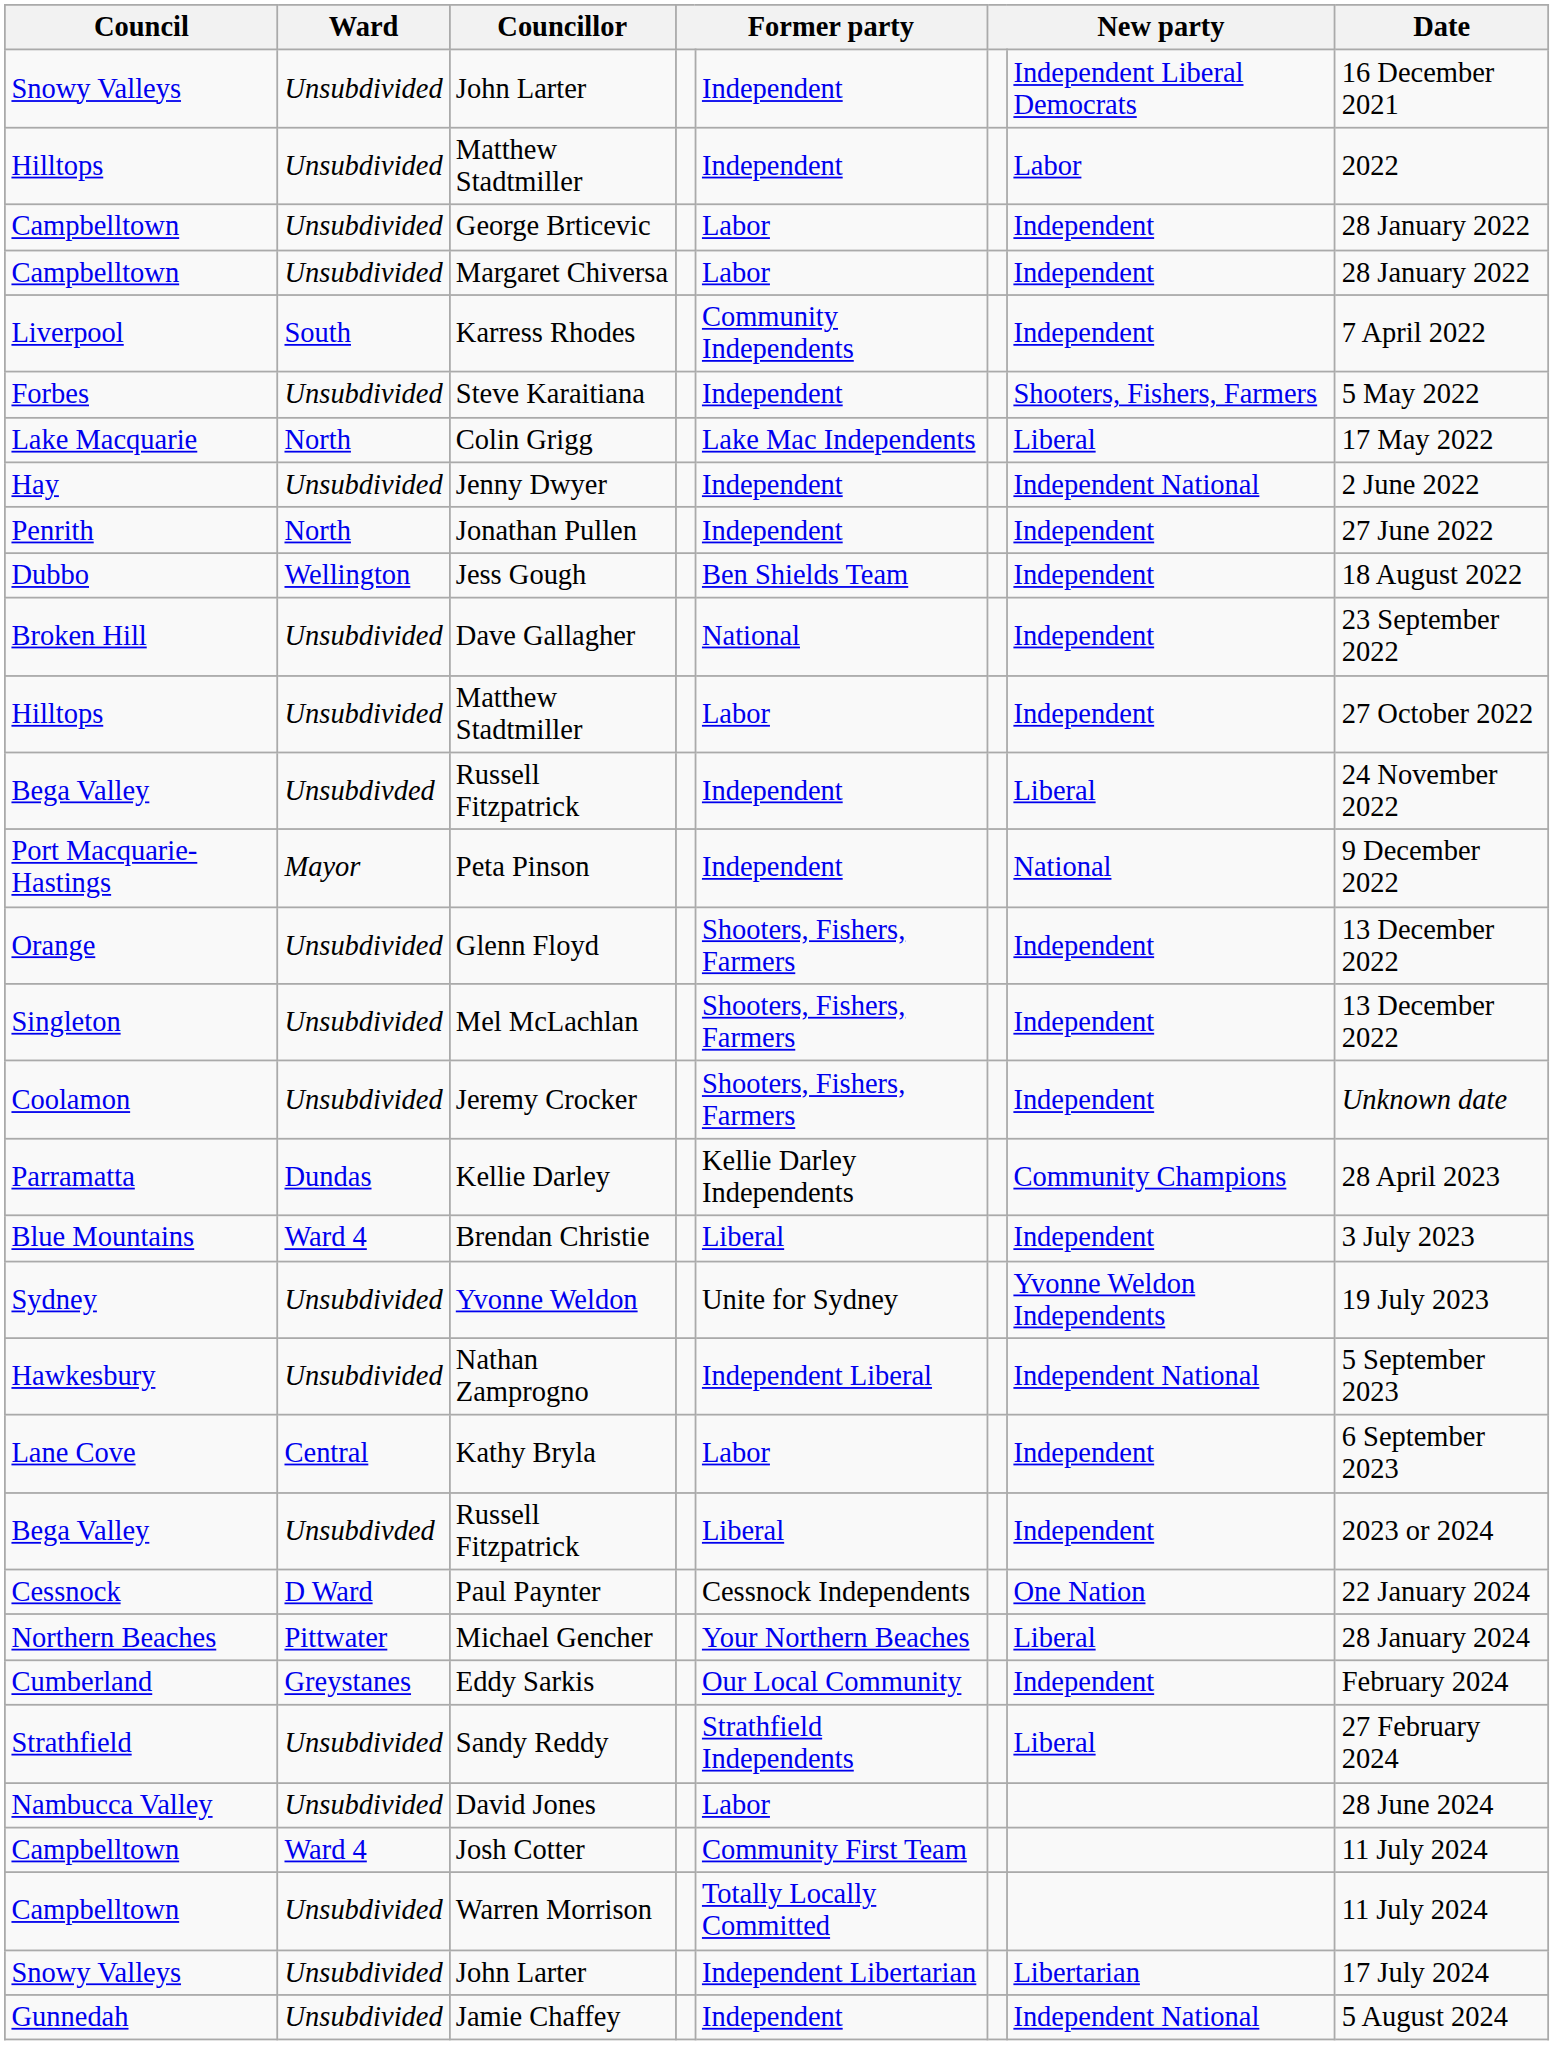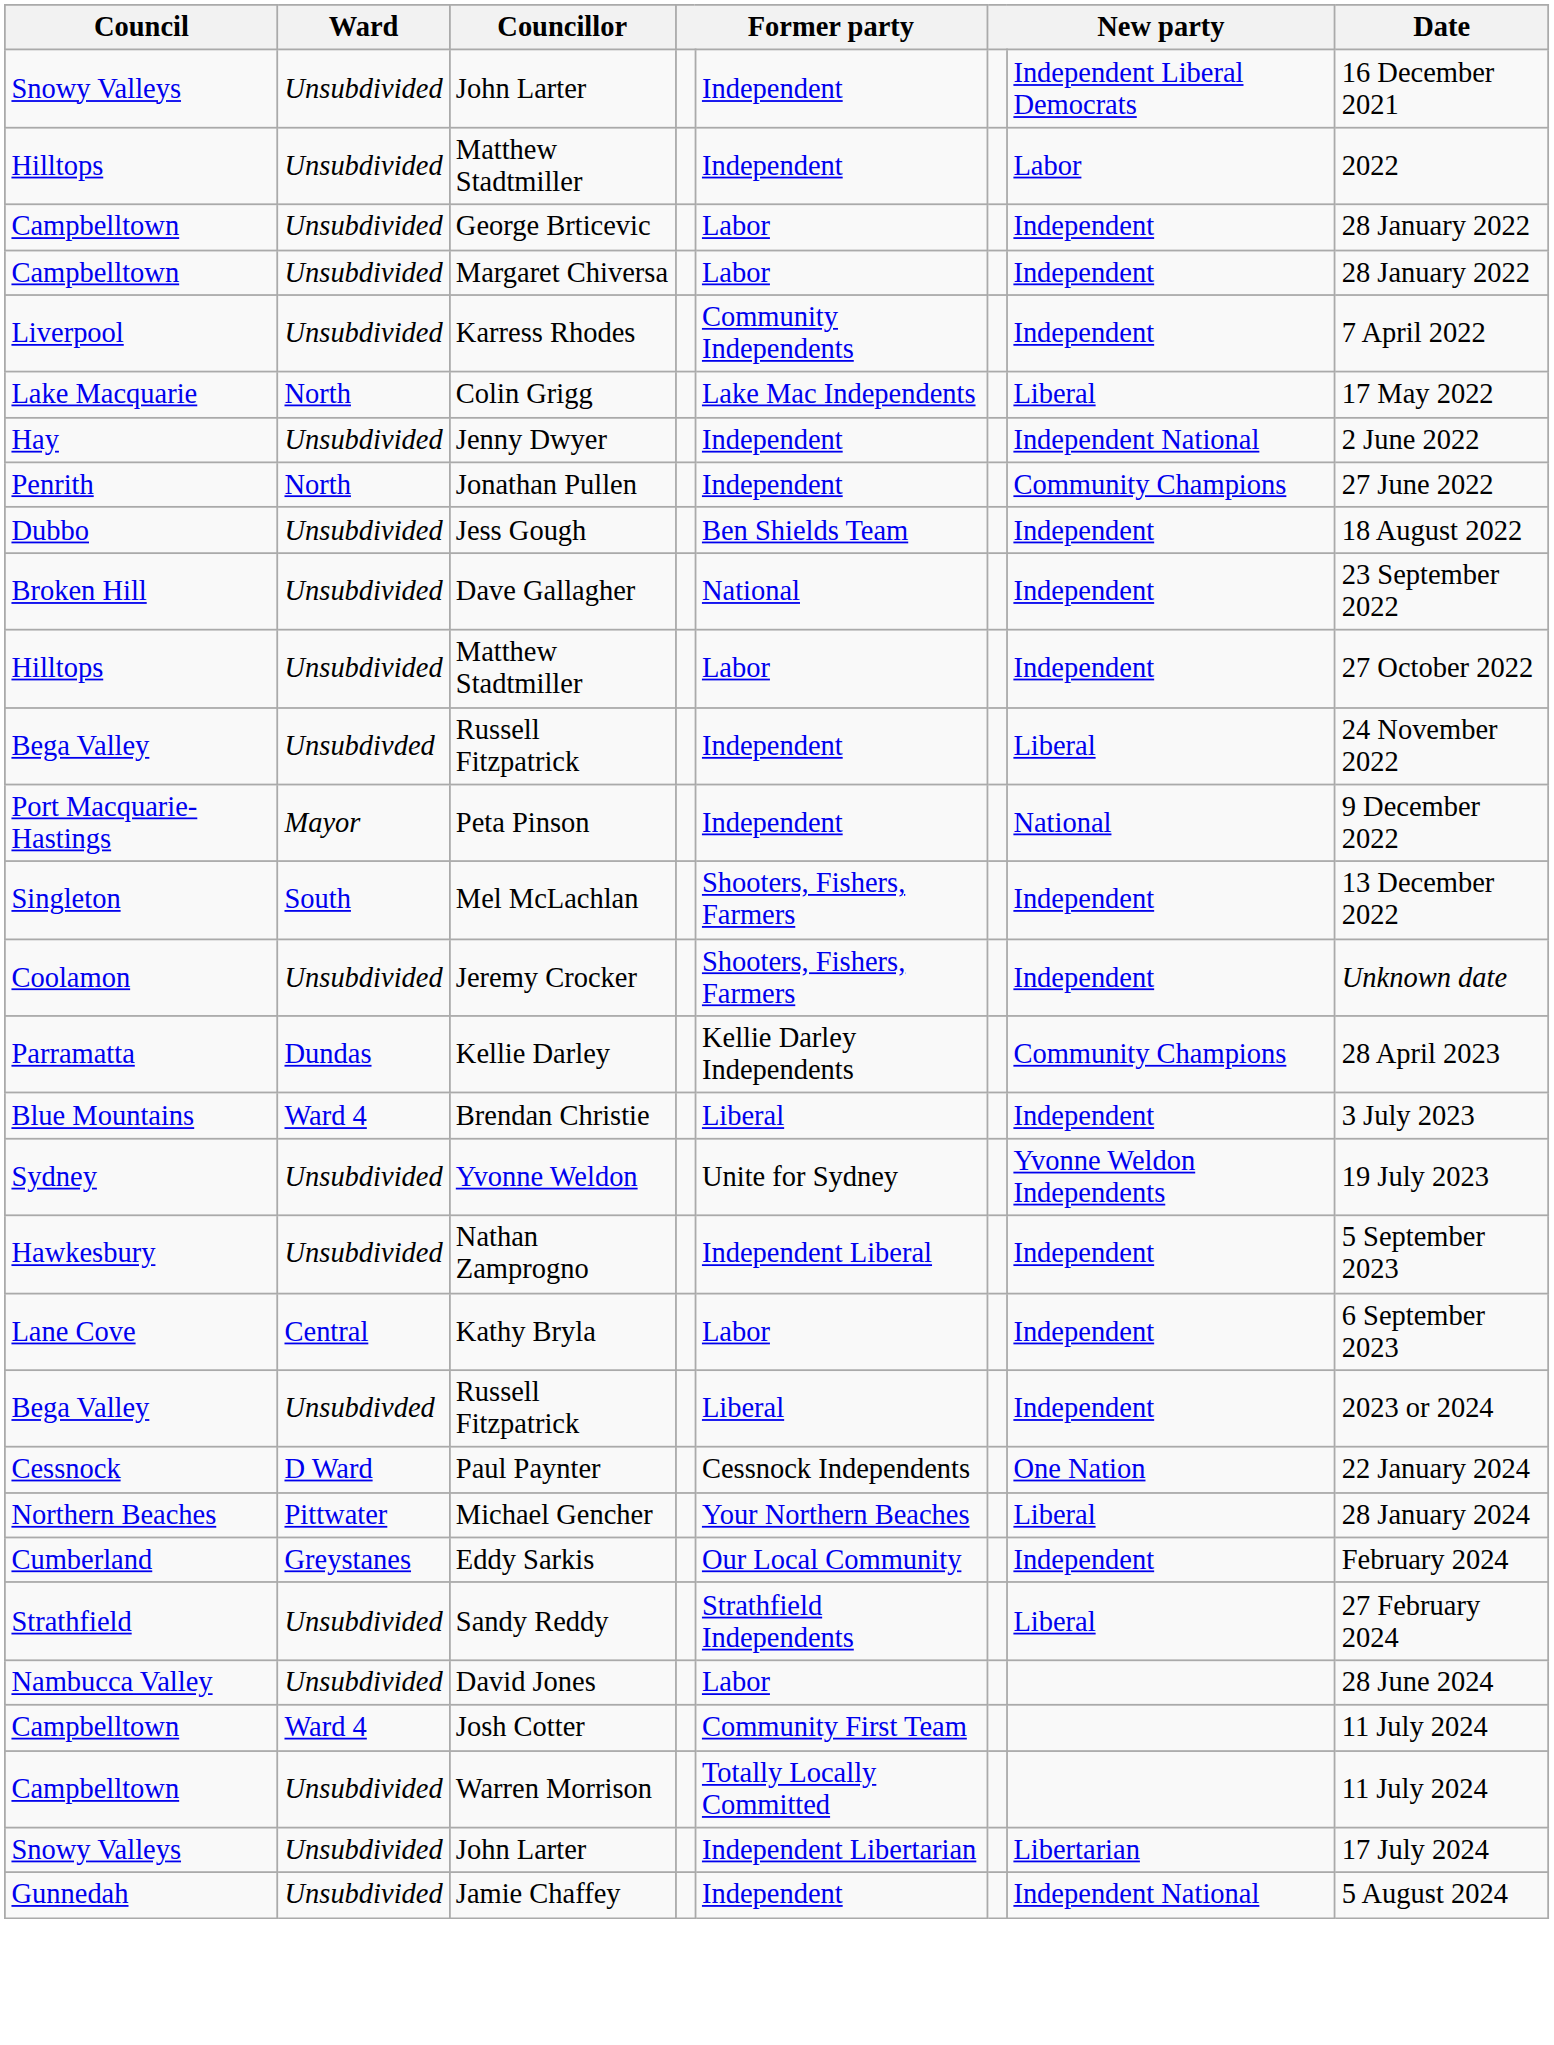 <table class="wikitable sortable">
 <tr>
 <th>Council</th>
 <th>Ward</th>
 <th>Councillor</th>
 <th colspan="2">Former party</th>
 <th colspan="2">New party</th>
 <th>Date</th>
 </tr>
 <tr>
 <td><a href='#'>Snowy Valleys</a></td>
 <td><em>Unsubdivided</em></td>
 <td>John Larter</td>
 <td> </td>
 <td><a href='#'>Independent</a></td>
 <td> </td>
 <td><a href='#'>Independent Liberal Democrats</a></td>
 <td>16 December 2021</td>
 </tr>
 <tr>
 <td><a href='#'>Hilltops</a></td>
 <td><em>Unsubdivided</em></td>
 <td>Matthew Stadtmiller</td>
 <td> </td>
 <td><a href='#'>Independent</a></td>
 <td> </td>
 <td><a href='#'>Labor</a></td>
 <td>2022</td>
 </tr>
 <tr>
 <td><a href='#'>Campbelltown</a></td>
 <td><em>Unsubdivided</em></td>
 <td>George Brticevic</td>
 <td> </td>
 <td><a href='#'>Labor</a></td>
 <td> </td>
 <td><a href='#'>Independent</a></td>
 <td>28 January 2022</td>
 </tr>
 <tr>
 <td><a href='#'>Campbelltown</a></td>
 <td><em>Unsubdivided</em></td>
 <td>Margaret Chiversa</td>
 <td> </td>
 <td><a href='#'>Labor</a></td>
 <td> </td>
 <td><a href='#'>Independent</a></td>
 <td>28 January 2022</td>
 </tr>
 <tr>
 <td><a href='#'>Liverpool</a></td>
-<td><a href='#'>South</a></td>
+<td><em>Unsubdivided</em></td>
 <td>Karress Rhodes</td>
 <td> </td>
 <td><a href='#'>Community Independents</a></td>
 <td> </td>
 <td><a href='#'>Independent</a></td>
 <td>7 April 2022</td>
-</tr>
-<tr>
-<td><a href='#'>Forbes</a></td>
-<td><em>Unsubdivided</em></td>
-<td>Steve Karaitiana</td>
-<td> </td>
-<td><a href='#'>Independent</a></td>
-<td> </td>
-<td><a href='#'>Shooters, Fishers, Farmers</a></td>
-<td>5 May 2022</td>
 </tr>
 <tr>
 <td><a href='#'>Lake Macquarie</a></td>
 <td><a href='#'>North</a></td>
 <td>Colin Grigg</td>
 <td> </td>
 <td><a href='#'>Lake Mac Independents</a></td>
 <td> </td>
 <td><a href='#'>Liberal</a></td>
 <td>17 May 2022</td>
 </tr>
 <tr>
 <td><a href='#'>Hay</a></td>
 <td><em>Unsubdivided</em></td>
 <td>Jenny Dwyer</td>
 <td> </td>
 <td><a href='#'>Independent</a></td>
 <td> </td>
 <td><a href='#'>Independent National</a></td>
 <td>2 June 2022</td>
 </tr>
 <tr>
 <td><a href='#'>Penrith</a></td>
 <td><a href='#'>North</a></td>
 <td>Jonathan Pullen</td>
 <td> </td>
 <td><a href='#'>Independent</a></td>
 <td> </td>
-<td><a href='#'>Independent</a></td>
+<td><a href='#'>Community Champions</a></td>
 <td>27 June 2022</td>
 </tr>
 <tr>
 <td><a href='#'>Dubbo</a></td>
-<td><a href='#'>Wellington</a></td>
+<td><em>Unsubdivided</em></td>
 <td>Jess Gough</td>
 <td> </td>
 <td><a href='#'>Ben Shields Team</a></td>
 <td> </td>
 <td><a href='#'>Independent</a></td>
 <td>18 August 2022</td>
 </tr>
 <tr>
 <td><a href='#'>Broken Hill</a></td>
 <td><em>Unsubdivided</em></td>
 <td>Dave Gallagher</td>
 <td> </td>
 <td><a href='#'>National</a></td>
 <td> </td>
 <td><a href='#'>Independent</a></td>
 <td>23 September 2022</td>
 </tr>
 <tr>
 <td><a href='#'>Hilltops</a></td>
 <td><em>Unsubdivided</em></td>
 <td>Matthew Stadtmiller</td>
 <td> </td>
 <td><a href='#'>Labor</a></td>
 <td> </td>
 <td><a href='#'>Independent</a></td>
 <td>27 October 2022</td>
 </tr>
 <tr>
 <td><a href='#'>Bega Valley</a></td>
 <td><em>Unsubdivded</em></td>
 <td>Russell Fitzpatrick</td>
 <td> </td>
 <td><a href='#'>Independent</a></td>
 <td> </td>
 <td><a href='#'>Liberal</a></td>
 <td>24 November 2022</td>
 </tr>
 <tr>
 <td><a href='#'>Port Macquarie-Hastings</a></td>
 <td><em>Mayor</em></td>
 <td>Peta Pinson</td>
 <td> </td>
 <td><a href='#'>Independent</a></td>
 <td> </td>
 <td><a href='#'>National</a></td>
 <td>9 December 2022</td>
 </tr>
 <tr>
-<td><a href='#'>Orange</a></td>
-<td><em>Unsubdivided</em></td>
-<td>Glenn Floyd</td>
-<td> </td>
-<td><a href='#'>Shooters, Fishers, Farmers</a></td>
-<td> </td>
-<td><a href='#'>Independent</a></td>
-<td>13 December 2022</td>
-</tr>
-<tr>
 <td><a href='#'>Singleton</a></td>
-<td><em>Unsubdivided</em></td>
+<td><a href='#'>South</a></td>
 <td>Mel McLachlan</td>
 <td> </td>
 <td><a href='#'>Shooters, Fishers, Farmers</a></td>
 <td> </td>
 <td><a href='#'>Independent</a></td>
 <td>13 December 2022</td>
 </tr>
 <tr>
 <td><a href='#'>Coolamon</a></td>
 <td><em>Unsubdivided</em></td>
 <td>Jeremy Crocker</td>
 <td> </td>
 <td><a href='#'>Shooters, Fishers, Farmers</a></td>
 <td> </td>
 <td><a href='#'>Independent</a></td>
 <td><em>Unknown date</em></td>
 </tr>
 <tr>
 <td><a href='#'>Parramatta</a></td>
 <td><a href='#'>Dundas</a></td>
 <td>Kellie Darley</td>
 <td> </td>
 <td>Kellie Darley Independents</td>
 <td> </td>
 <td><a href='#'>Community Champions</a></td>
 <td>28 April 2023</td>
 </tr>
 <tr>
 <td><a href='#'>Blue Mountains</a></td>
 <td><a href='#'>Ward 4</a></td>
 <td>Brendan Christie</td>
 <td> </td>
 <td><a href='#'>Liberal</a></td>
 <td> </td>
 <td><a href='#'>Independent</a></td>
 <td>3 July 2023</td>
 </tr>
 <tr>
 <td><a href='#'>Sydney</a></td>
 <td><em>Unsubdivided</em></td>
 <td><a href='#'>Yvonne Weldon</a></td>
 <td> </td>
 <td>Unite for Sydney</td>
 <td> </td>
 <td><a href='#'>Yvonne Weldon Independents</a></td>
 <td>19 July 2023</td>
 </tr>
 <tr>
 <td><a href='#'>Hawkesbury</a></td>
 <td><em>Unsubdivided</em></td>
 <td>Nathan Zamprogno</td>
 <td> </td>
 <td><a href='#'>Independent Liberal</a></td>
 <td> </td>
-<td><a href='#'>Independent National</a></td>
+<td><a href='#'>Independent</a></td>
 <td>5 September 2023</td>
 </tr>
 <tr>
 <td><a href='#'>Lane Cove</a></td>
 <td><a href='#'>Central</a></td>
 <td>Kathy Bryla</td>
 <td> </td>
 <td><a href='#'>Labor</a></td>
 <td> </td>
 <td><a href='#'>Independent</a></td>
 <td>6 September 2023</td>
 </tr>
 <tr>
 <td><a href='#'>Bega Valley</a></td>
 <td><em>Unsubdivded</em></td>
 <td>Russell Fitzpatrick</td>
 <td> </td>
 <td><a href='#'>Liberal</a></td>
 <td> </td>
 <td><a href='#'>Independent</a></td>
 <td>2023 or 2024</td>
 </tr>
 <tr>
 <td><a href='#'>Cessnock</a></td>
 <td><a href='#'>D Ward</a></td>
 <td>Paul Paynter</td>
 <td> </td>
 <td>Cessnock Independents</td>
 <td> </td>
 <td><a href='#'>One Nation</a></td>
 <td>22 January 2024</td>
 </tr>
 <tr>
 <td><a href='#'>Northern Beaches</a></td>
 <td><a href='#'>Pittwater</a></td>
 <td>Michael Gencher</td>
 <td> </td>
 <td><a href='#'>Your Northern Beaches</a></td>
 <td> </td>
 <td><a href='#'>Liberal</a></td>
 <td>28 January 2024</td>
 </tr>
 <tr>
 <td><a href='#'>Cumberland</a></td>
 <td><a href='#'>Greystanes</a></td>
 <td>Eddy Sarkis</td>
 <td> </td>
 <td><a href='#'>Our Local Community</a></td>
 <td> </td>
 <td><a href='#'>Independent</a></td>
 <td>February 2024</td>
 </tr>
 <tr>
 <td><a href='#'>Strathfield</a></td>
 <td><em>Unsubdivided</em></td>
 <td>Sandy Reddy</td>
 <td> </td>
 <td><a href='#'>Strathfield Independents</a></td>
 <td> </td>
 <td><a href='#'>Liberal</a></td>
 <td>27 February 2024</td>
 </tr>
 <tr>
 <td><a href='#'>Nambucca Valley</a></td>
 <td><em>Unsubdivided</em></td>
 <td>David Jones</td>
 <td> </td>
 <td><a href='#'>Labor</a></td>
 <td> </td>
 <td></td>
 <td>28 June 2024</td>
 </tr>
 <tr>
 <td><a href='#'>Campbelltown</a></td>
 <td><a href='#'>Ward 4</a></td>
 <td>Josh Cotter</td>
 <td> </td>
 <td><a href='#'>Community First Team</a></td>
 <td> </td>
 <td></td>
 <td>11 July 2024</td>
 </tr>
 <tr>
 <td><a href='#'>Campbelltown</a></td>
 <td><em>Unsubdivided</em></td>
 <td>Warren Morrison</td>
 <td> </td>
 <td><a href='#'>Totally Locally Committed</a></td>
 <td> </td>
 <td></td>
 <td>11 July 2024</td>
 </tr>
 <tr>
 <td><a href='#'>Snowy Valleys</a></td>
 <td><em>Unsubdivided</em></td>
 <td>John Larter</td>
 <td> </td>
 <td><a href='#'>Independent Libertarian</a></td>
 <td> </td>
 <td><a href='#'>Libertarian</a></td>
 <td>17 July 2024</td>
 </tr>
 <tr>
 <td><a href='#'>Gunnedah</a></td>
 <td><em>Unsubdivided</em></td>
 <td>Jamie Chaffey</td>
 <td> </td>
 <td><a href='#'>Independent</a></td>
 <td> </td>
 <td><a href='#'>Independent National</a></td>
 <td>5 August 2024</td>
 </tr>
 </table>
